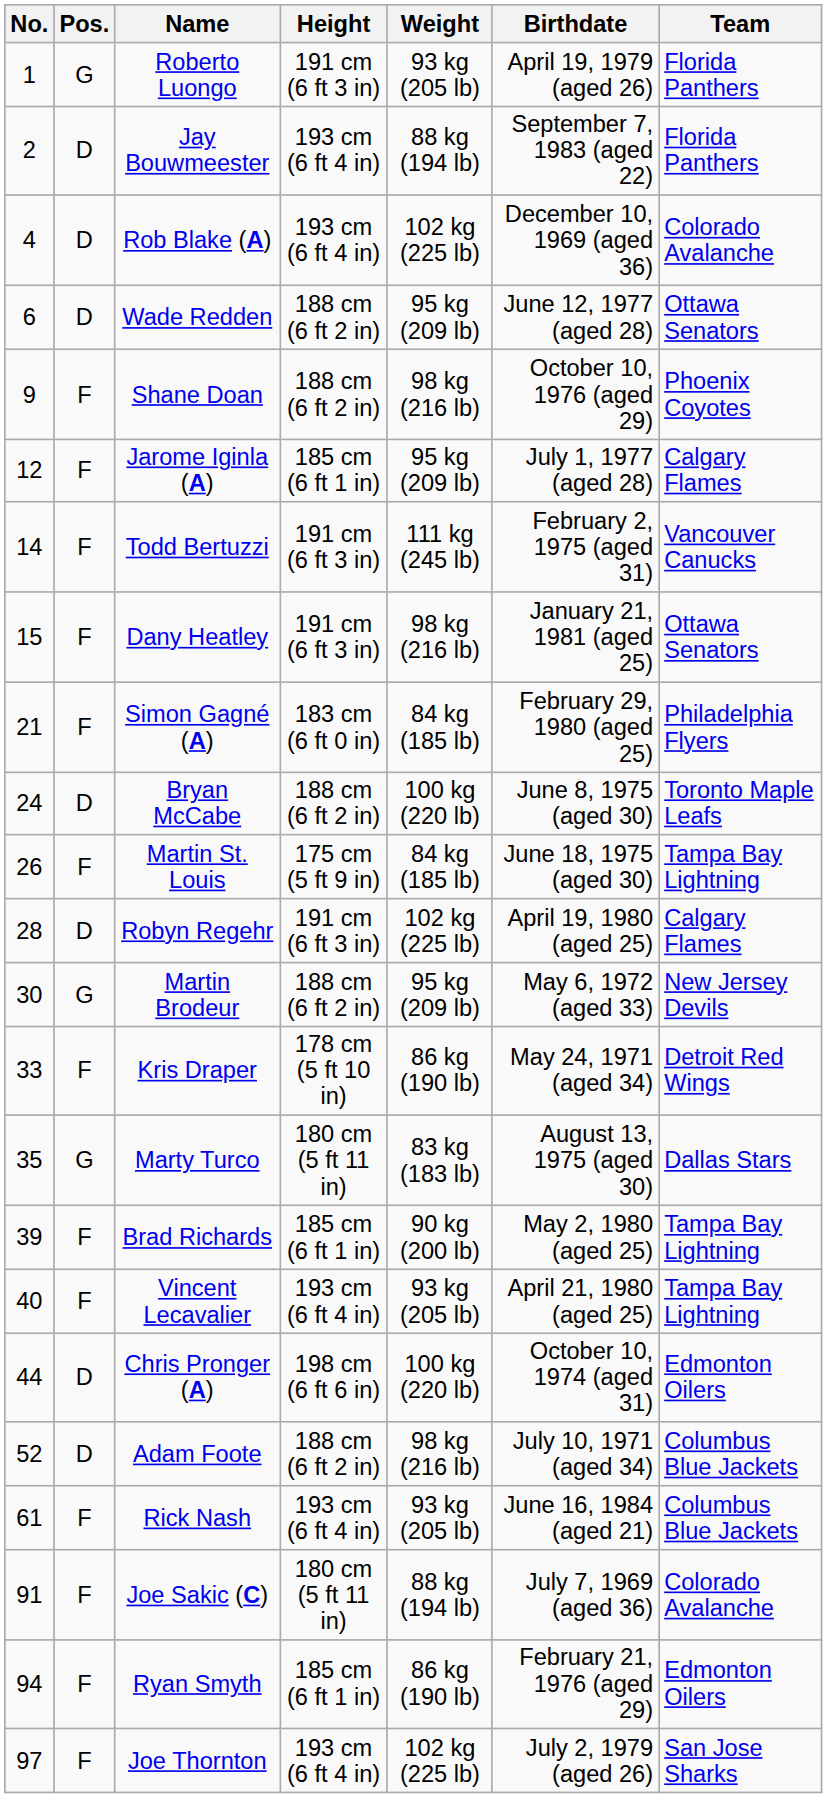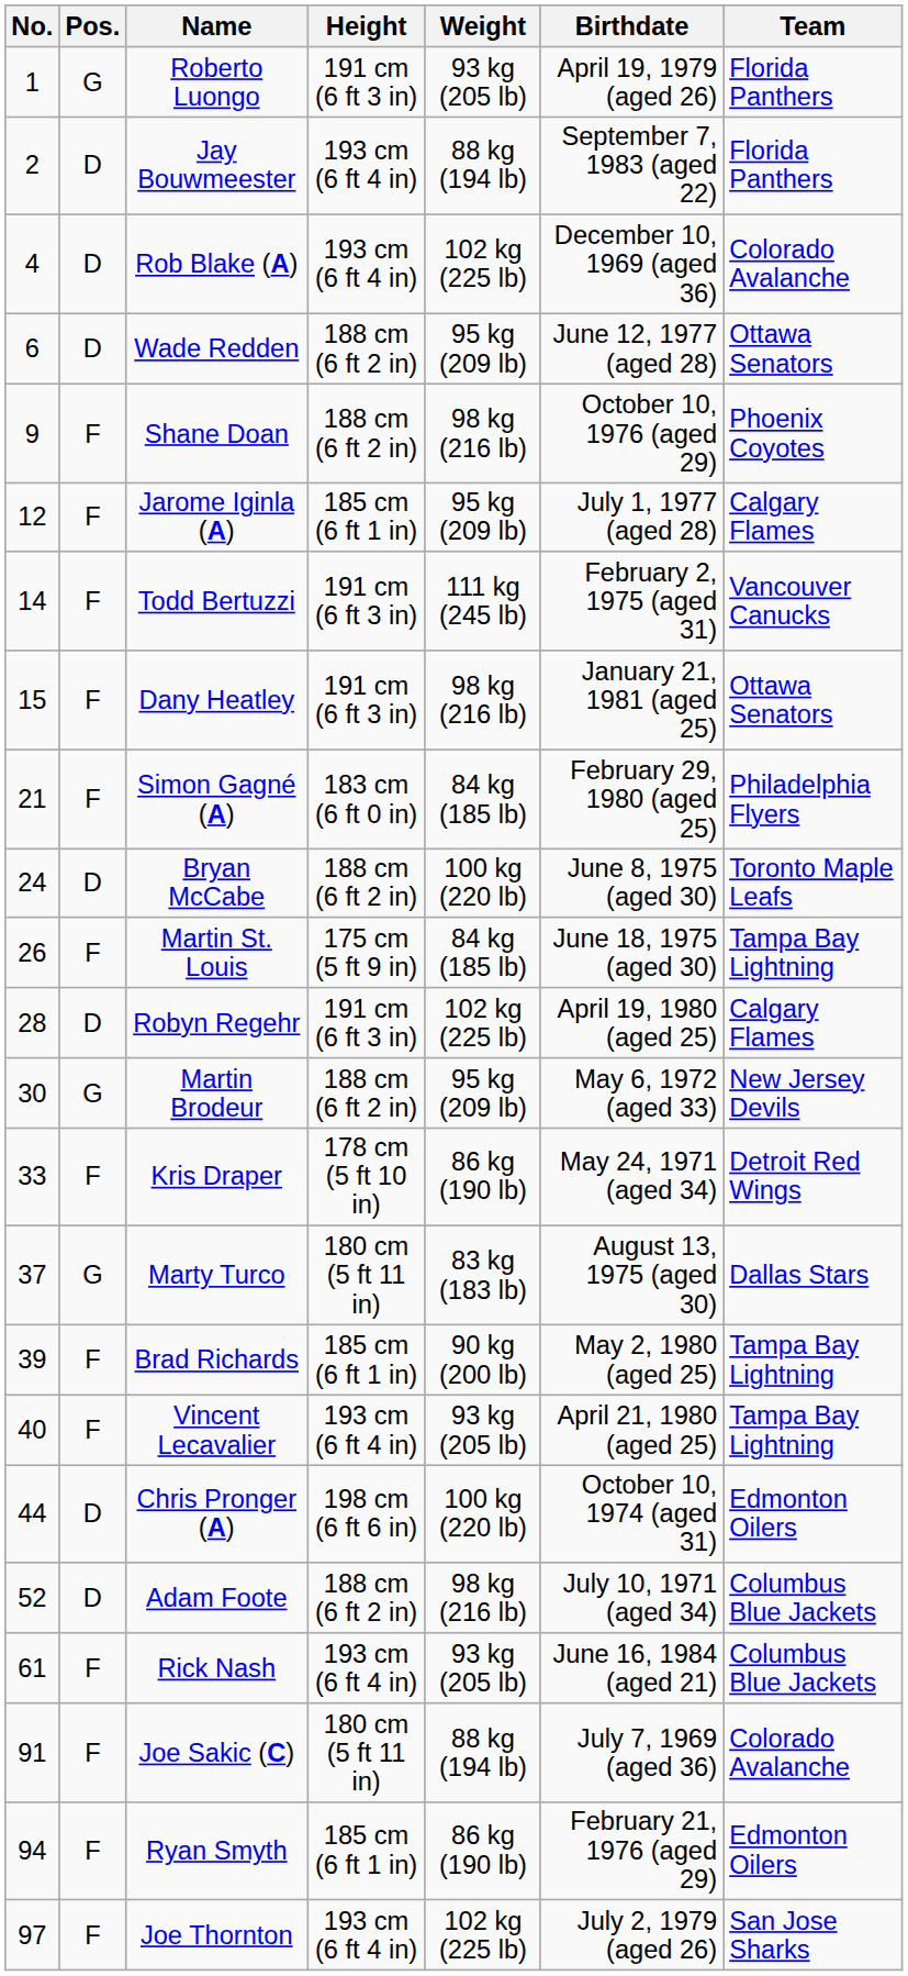 <table class="wikitable sortable" width="80%" style="font-size: 90%; text-align: center;">
 <tr>
 <th>No.</th>
 <th>Pos.</th>
 <th>Name</th>
 <th>Height</th>
 <th>Weight</th>
 <th>Birthdate</th>
 <th>Team</th>
 </tr>
 <tr>
 <td>1</td>
 <td>G</td>
 <td><a href='#'>Roberto Luongo</a></td>
 <td>191 cm (6 ft 3 in)</td>
 <td>93 kg (205 lb)</td>
 <td style="text-align:right;">April 19, 1979 (aged 26)</td>
 <td style="text-align:left;"> <a href='#'>Florida Panthers</a></td>
 </tr>
 <tr>
 <td>2</td>
 <td>D</td>
 <td><a href='#'>Jay Bouwmeester</a></td>
 <td>193 cm (6 ft 4 in)</td>
 <td>88 kg (194 lb)</td>
 <td style="text-align:right;">September 7, 1983 (aged 22)</td>
 <td style="text-align:left;"> <a href='#'>Florida Panthers</a></td>
 </tr>
 <tr>
 <td>4</td>
 <td>D</td>
 <td><a href='#'>Rob Blake</a> (<strong><a href='#'>A</a></strong>)</td>
 <td>193 cm (6 ft 4 in)</td>
 <td>102 kg (225 lb)</td>
 <td style="text-align:right;">December 10, 1969 (aged 36)</td>
 <td style="text-align:left;"> <a href='#'>Colorado Avalanche</a></td>
 </tr>
 <tr>
 <td>6</td>
 <td>D</td>
 <td><a href='#'>Wade Redden</a></td>
 <td>188 cm (6 ft 2 in)</td>
 <td>95 kg (209 lb)</td>
 <td style="text-align:right;">June 12, 1977 (aged 28)</td>
 <td style="text-align:left;"> <a href='#'>Ottawa Senators</a></td>
 </tr>
 <tr>
 <td>9</td>
 <td>F</td>
 <td><a href='#'>Shane Doan</a></td>
 <td>188 cm (6 ft 2 in)</td>
 <td>98 kg (216 lb)</td>
 <td style="text-align:right;">October 10, 1976 (aged 29)</td>
 <td style="text-align:left;"> <a href='#'>Phoenix Coyotes</a></td>
 </tr>
 <tr>
 <td>12</td>
 <td>F</td>
 <td><a href='#'>Jarome Iginla</a> (<strong><a href='#'>A</a></strong>)</td>
 <td>185 cm (6 ft 1 in)</td>
 <td>95 kg (209 lb)</td>
 <td style="text-align:right;">July 1, 1977 (aged 28)</td>
 <td style="text-align:left;"> <a href='#'>Calgary Flames</a></td>
 </tr>
 <tr>
 <td>14</td>
 <td>F</td>
 <td><a href='#'>Todd Bertuzzi</a></td>
 <td>191 cm (6 ft 3 in)</td>
 <td>111 kg (245 lb)</td>
 <td style="text-align:right;">February 2, 1975 (aged 31)</td>
 <td style="text-align:left;"> <a href='#'>Vancouver Canucks</a></td>
 </tr>
 <tr>
 <td>15</td>
 <td>F</td>
 <td><a href='#'>Dany Heatley</a></td>
 <td>191 cm (6 ft 3 in)</td>
 <td>98 kg (216 lb)</td>
 <td style="text-align:right;">January 21, 1981 (aged 25)</td>
 <td style="text-align:left;"> <a href='#'>Ottawa Senators</a></td>
 </tr>
 <tr>
 <td>21</td>
 <td>F</td>
 <td><a href='#'>Simon Gagné</a> (<strong><a href='#'>A</a></strong>)</td>
 <td>183 cm (6 ft 0 in)</td>
 <td>84 kg (185 lb)</td>
 <td style="text-align:right;">February 29, 1980 (aged 25)</td>
 <td style="text-align:left;"> <a href='#'>Philadelphia Flyers</a></td>
 </tr>
 <tr>
 <td>24</td>
 <td>D</td>
 <td><a href='#'>Bryan McCabe</a></td>
 <td>188 cm (6 ft 2 in)</td>
 <td>100 kg (220 lb)</td>
 <td style="text-align:right;">June 8, 1975 (aged 30)</td>
 <td style="text-align:left;"> <a href='#'>Toronto Maple Leafs</a></td>
 </tr>
 <tr>
 <td>26</td>
 <td>F</td>
 <td><a href='#'>Martin St. Louis</a></td>
 <td>175 cm (5 ft 9 in)</td>
 <td>84 kg (185 lb)</td>
 <td style="text-align:right;">June 18, 1975 (aged 30)</td>
 <td style="text-align:left;"> <a href='#'>Tampa Bay Lightning</a></td>
 </tr>
 <tr>
 <td>28</td>
 <td>D</td>
 <td><a href='#'>Robyn Regehr</a></td>
 <td>191 cm (6 ft 3 in)</td>
 <td>102 kg (225 lb)</td>
 <td style="text-align:right;">April 19, 1980 (aged 25)</td>
 <td style="text-align:left;"> <a href='#'>Calgary Flames</a></td>
 </tr>
 <tr>
 <td>30</td>
 <td>G</td>
 <td><a href='#'>Martin Brodeur</a></td>
 <td>188 cm (6 ft 2 in)</td>
 <td>95 kg (209 lb)</td>
 <td style="text-align:right;">May 6, 1972 (aged 33)</td>
 <td style="text-align:left;"> <a href='#'>New Jersey Devils</a></td>
 </tr>
 <tr>
 <td>33</td>
 <td>F</td>
 <td><a href='#'>Kris Draper</a></td>
 <td>178 cm (5 ft 10 in)</td>
 <td>86 kg (190 lb)</td>
 <td style="text-align:right;">May 24, 1971 (aged 34)</td>
 <td style="text-align:left;"> <a href='#'>Detroit Red Wings</a></td>
 </tr>
 <tr>
-<td>35</td>
+<td>37</td>
 <td>G</td>
 <td><a href='#'>Marty Turco</a></td>
 <td>180 cm (5 ft 11 in)</td>
 <td>83 kg (183 lb)</td>
 <td style="text-align:right;">August 13, 1975 (aged 30)</td>
 <td style="text-align:left;"> <a href='#'>Dallas Stars</a></td>
 </tr>
 <tr>
 <td>39</td>
 <td>F</td>
 <td><a href='#'>Brad Richards</a></td>
 <td>185 cm (6 ft 1 in)</td>
 <td>90 kg (200 lb)</td>
 <td style="text-align:right;">May 2, 1980 (aged 25)</td>
 <td style="text-align:left;"> <a href='#'>Tampa Bay Lightning</a></td>
 </tr>
 <tr>
 <td>40</td>
 <td>F</td>
 <td><a href='#'>Vincent Lecavalier</a></td>
 <td>193 cm (6 ft 4 in)</td>
 <td>93 kg (205 lb)</td>
 <td style="text-align:right;">April 21, 1980 (aged 25)</td>
 <td style="text-align:left;"> <a href='#'>Tampa Bay Lightning</a></td>
 </tr>
 <tr>
 <td>44</td>
 <td>D</td>
 <td><a href='#'>Chris Pronger</a> (<strong><a href='#'>A</a></strong>)</td>
 <td>198 cm (6 ft 6 in)</td>
 <td>100 kg (220 lb)</td>
 <td style="text-align:right;">October 10, 1974 (aged 31)</td>
 <td style="text-align:left;"> <a href='#'>Edmonton Oilers</a></td>
 </tr>
 <tr>
 <td>52</td>
 <td>D</td>
 <td><a href='#'>Adam Foote</a></td>
 <td>188 cm (6 ft 2 in)</td>
 <td>98 kg (216 lb)</td>
 <td style="text-align:right;">July 10, 1971 (aged 34)</td>
 <td style="text-align:left;"> <a href='#'>Columbus Blue Jackets</a></td>
 </tr>
 <tr>
 <td>61</td>
 <td>F</td>
 <td><a href='#'>Rick Nash</a></td>
 <td>193 cm (6 ft 4 in)</td>
 <td>93 kg (205 lb)</td>
 <td style="text-align:right;">June 16, 1984 (aged 21)</td>
 <td style="text-align:left;"> <a href='#'>Columbus Blue Jackets</a></td>
 </tr>
 <tr>
 <td>91</td>
 <td>F</td>
 <td><a href='#'>Joe Sakic</a> (<strong><a href='#'>C</a></strong>)</td>
 <td>180 cm (5 ft 11 in)</td>
 <td>88 kg (194 lb)</td>
 <td style="text-align:right;">July 7, 1969 (aged 36)</td>
 <td style="text-align:left;"> <a href='#'>Colorado Avalanche</a></td>
 </tr>
 <tr>
 <td>94</td>
 <td>F</td>
 <td><a href='#'>Ryan Smyth</a></td>
 <td>185 cm (6 ft 1 in)</td>
 <td>86 kg (190 lb)</td>
 <td style="text-align:right;">February 21, 1976 (aged 29)</td>
 <td style="text-align:left;"> <a href='#'>Edmonton Oilers</a></td>
 </tr>
 <tr>
 <td>97</td>
 <td>F</td>
 <td><a href='#'>Joe Thornton</a></td>
 <td>193 cm (6 ft 4 in)</td>
 <td>102 kg (225 lb)</td>
 <td style="text-align:right;">July 2, 1979 (aged 26)</td>
 <td style="text-align:left;"> <a href='#'>San Jose Sharks</a></td>
 </tr>
 </table>
